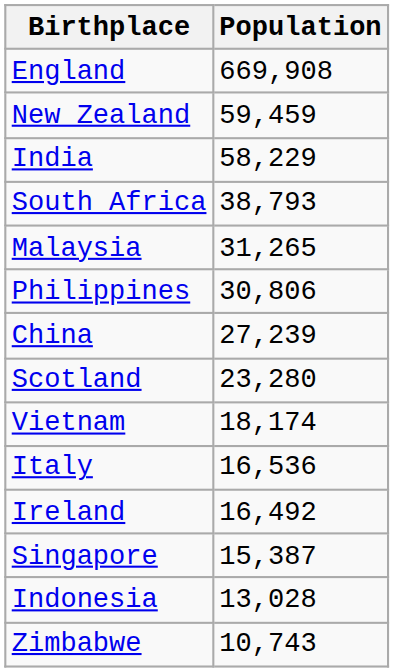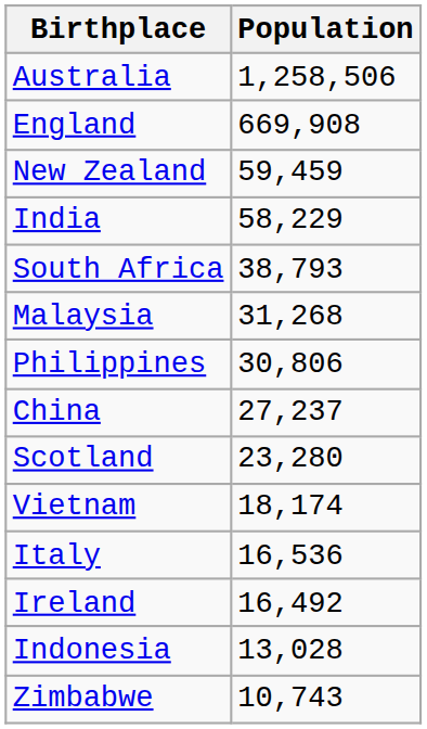 <table class="wikitable" style="float:right;">
 <tr>
 <th>Birthplace</th>
 <th>Population</th>
+</tr>
+<tr>
+<td><a href='#'>Australia</a></td>
+<td>1,258,506</td>
 </tr>
 <tr>
 <td><a href='#'>England</a></td>
 <td>669,908 </td>
 </tr>
 <tr>
 <td><a href='#'>New Zealand</a></td>
 <td>59,459</td>
 </tr>
 <tr>
 <td><a href='#'>India</a></td>
 <td>58,229</td>
 </tr>
 <tr>
 <td><a href='#'>South Africa</a></td>
 <td>38,793</td>
 </tr>
 <tr>
 <td><a href='#'>Malaysia</a></td>
-<td>31,265</td>
+<td>31,268</td>
 </tr>
 <tr>
 <td><a href='#'>Philippines</a></td>
 <td>30,806</td>
 </tr>
 <tr>
 <td><a href='#'>China</a></td>
-<td>27,239 </td>
+<td>27,237 </td>
 </tr>
 <tr>
 <td><a href='#'>Scotland</a></td>
 <td>23,280</td>
 </tr>
 <tr>
 <td><a href='#'>Vietnam</a></td>
 <td>18,174</td>
 </tr>
 <tr>
 <td><a href='#'>Italy</a></td>
 <td>16,536</td>
 </tr>
 <tr>
 <td><a href='#'>Ireland</a></td>
 <td>16,492</td>
 </tr>
 <tr>
-<td><a href='#'>Singapore</a></td>
-<td>15,387</td>
-</tr>
-<tr>
 <td><a href='#'>Indonesia</a></td>
 <td>13,028</td>
 </tr>
 <tr>
 <td><a href='#'>Zimbabwe</a></td>
 <td>10,743</td>
 </tr>
 </table>
